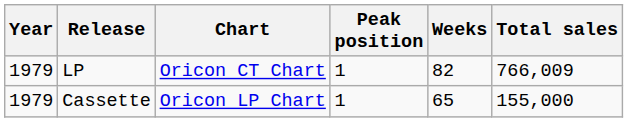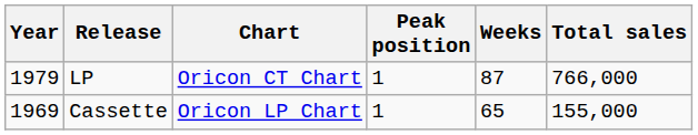 <table class="wikitable">
 <tr>
 <th>Year</th>
 <th>Release</th>
 <th>Chart</th>
 <th>Peak<br>position</th>
 <th>Weeks</th>
 <th>Total sales</th>
 </tr>
 <tr>
 <td>1979</td>
 <td>LP</td>
 <td><a href='#'>Oricon CT Chart</a></td>
 <td>1</td>
-<td>82</td>
-<td>766,009</td>
+<td>87</td>
+<td>766,000</td>
 </tr>
 <tr>
-<td>1979</td>
+<td>1969</td>
 <td>Cassette</td>
 <td><a href='#'>Oricon LP Chart</a></td>
 <td>1</td>
 <td>65</td>
 <td>155,000</td>
 </tr>
 </table>
